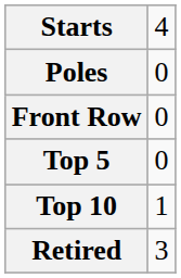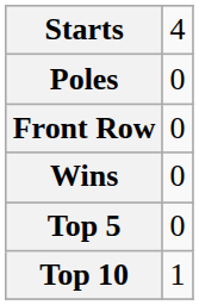 <table class="wikitable" style="text-align:center">
 <tr>
 <th>Starts</th>
 <td>4</td>
 </tr>
 <tr>
 <th>Poles</th>
 <td>0</td>
 </tr>
 <tr>
 <th>Front Row</th>
 <td>0</td>
 </tr>
 <tr>
+<th>Wins</th>
+<td>0</td>
+</tr>
+<tr>
 <th>Top 5</th>
 <td>0</td>
 </tr>
 <tr>
 <th>Top 10</th>
 <td>1</td>
 </tr>
-<tr>
-<th>Retired</th>
-<td>3</td>
-</tr>
 </table>
